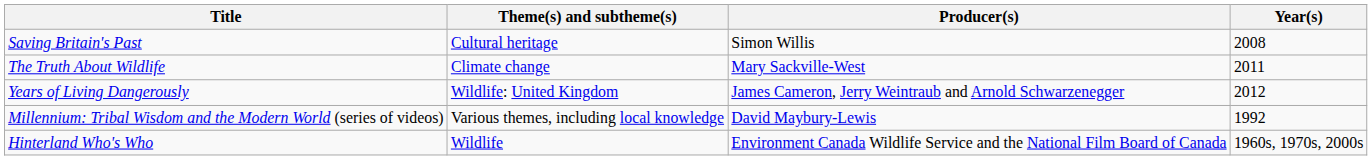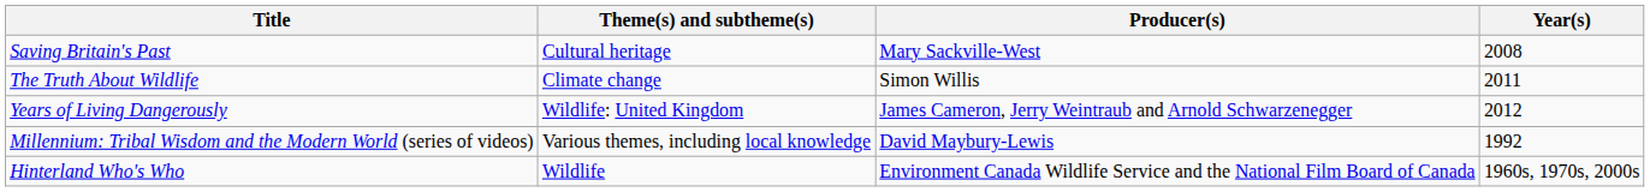 <table class="wikitable sortable">
 <tr>
 <th>Title</th>
 <th>Theme(s) and subtheme(s)</th>
 <th>Producer(s)</th>
 <th>Year(s)</th>
 </tr>
 <tr>
 <td><em><a href='#'>Saving Britain's Past</a></em></td>
 <td><a href='#'>Cultural heritage</a></td>
-<td>Simon Willis</td>
+<td><a href='#'>Mary Sackville-West</a></td>
 <td>2008</td>
 </tr>
 <tr>
 <td><em><a href='#'>The Truth About Wildlife</a></em></td>
 <td><a href='#'>Climate change</a></td>
-<td><a href='#'>Mary Sackville-West</a></td>
+<td>Simon Willis</td>
 <td>2011</td>
 </tr>
 <tr>
 <td><em><a href='#'>Years of Living Dangerously</a></em></td>
 <td><a href='#'>Wildlife</a>: <a href='#'>United Kingdom</a></td>
 <td><a href='#'>James Cameron</a>, <a href='#'>Jerry Weintraub</a> and <a href='#'>Arnold Schwarzenegger</a></td>
 <td>2012</td>
 </tr>
 <tr>
 <td><em><a href='#'>Millennium: Tribal Wisdom and the Modern World</a></em> (series of videos)</td>
 <td>Various themes, including <a href='#'>local knowledge</a></td>
 <td><a href='#'>David Maybury-Lewis</a></td>
 <td>1992</td>
 </tr>
 <tr>
 <td><em><a href='#'>Hinterland Who's Who</a></em></td>
 <td><a href='#'>Wildlife</a></td>
 <td><a href='#'>Environment Canada</a> Wildlife Service and the <a href='#'>National Film Board of Canada</a></td>
 <td>1960s, 1970s, 2000s</td>
 </tr>
 </table>
